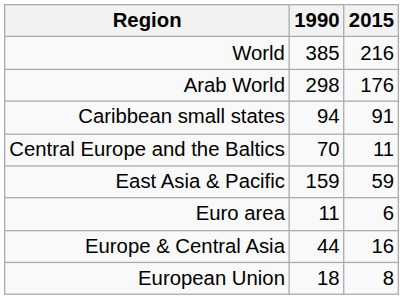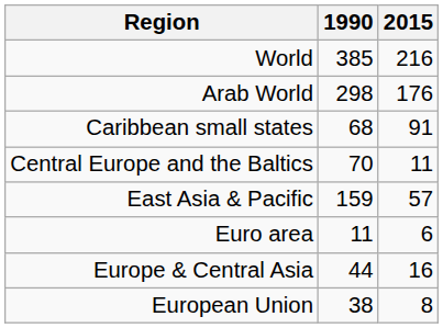 <table class="wikitable sortable mw-datatable sticky-header sort-under static-row-numbers col1left" style=text-align:right;>
 <tr>
 <th>Region</th>
 <th>1990</th>
 <th>2015</th>
 </tr>
 <tr>
 <td>World</td>
 <td>385</td>
 <td>216</td>
 </tr>
 <tr>
 <td>Arab World</td>
 <td>298</td>
 <td>176</td>
 </tr>
 <tr>
 <td>Caribbean small states</td>
-<td>94</td>
+<td>68</td>
 <td>91</td>
 </tr>
 <tr>
 <td>Central Europe and the Baltics</td>
 <td>70</td>
 <td>11</td>
 </tr>
 <tr>
 <td>East Asia & Pacific</td>
 <td>159</td>
-<td>59</td>
+<td>57</td>
 </tr>
 <tr>
 <td>Euro area</td>
 <td>11</td>
 <td>6</td>
 </tr>
 <tr>
 <td>Europe & Central Asia</td>
 <td>44</td>
 <td>16</td>
 </tr>
 <tr>
 <td>European Union</td>
-<td>18</td>
+<td>38</td>
 <td>8</td>
 </tr>
 </table>
